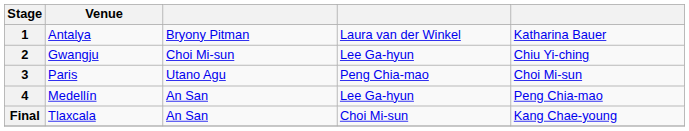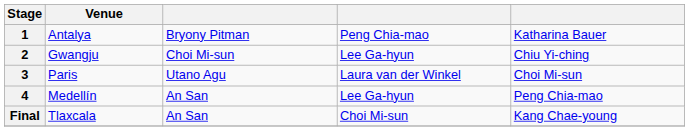 <table class="wikitable">
 <tr>
 <th>Stage</th>
 <th width=140>Venue</th>
 <th width=210></th>
 <th width=210></th>
 <th width=210></th>
 </tr>
 <tr>
 <th>1</th>
 <td> <a href='#'>Antalya</a></td>
 <td> <a href='#'>Bryony Pitman</a></td>
-<td> <a href='#'>Laura van der Winkel</a></td>
+<td> <a href='#'>Peng Chia-mao</a></td>
 <td> <a href='#'>Katharina Bauer</a></td>
 </tr>
 <tr>
 <th>2</th>
 <td> <a href='#'>Gwangju</a></td>
 <td> <a href='#'>Choi Mi-sun</a></td>
 <td> <a href='#'>Lee Ga-hyun</a></td>
 <td> <a href='#'>Chiu Yi-ching</a></td>
 </tr>
 <tr>
 <th>3</th>
 <td> <a href='#'>Paris</a></td>
 <td> <a href='#'>Utano Agu</a></td>
-<td> <a href='#'>Peng Chia-mao</a></td>
+<td> <a href='#'>Laura van der Winkel</a></td>
 <td> <a href='#'>Choi Mi-sun</a></td>
 </tr>
 <tr>
 <th>4</th>
 <td> <a href='#'>Medellín</a></td>
 <td> <a href='#'>An San</a></td>
 <td> <a href='#'>Lee Ga-hyun</a></td>
 <td> <a href='#'>Peng Chia-mao</a></td>
 </tr>
 <tr>
 <th>Final</th>
 <td> <a href='#'>Tlaxcala</a></td>
 <td> <a href='#'>An San</a></td>
 <td> <a href='#'>Choi Mi-sun</a></td>
 <td> <a href='#'>Kang Chae-young</a></td>
 </tr>
 <tr>
 </tr>
 </table>
